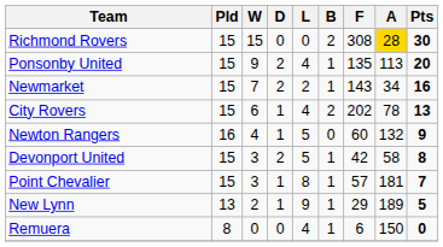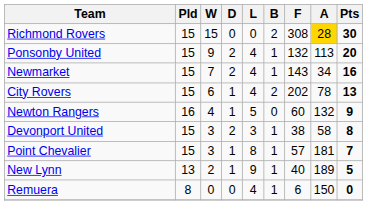 <table class="wikitable" style="text-align:center;">
 <tr>
 <th width=215>Team</th>
 <th width=20 abbr="Played">Pld</th>
 <th width=20 abbr="Won">W</th>
 <th width=20 abbr="Drawn">D</th>
 <th width=20 abbr="Lost">L</th>
 <th width=20 abbr="Bye">B</th>
 <th width=20 abbr="For">F</th>
 <th width=20 abbr="Against">A</th>
 <th width=20 abbr="Points">Pts</th>
 </tr>
 <tr>
 <td style="text-align:left;"><a href='#'>Richmond Rovers</a></td>
 <td>15</td>
 <td>15</td>
 <td>0</td>
 <td>0</td>
 <td>2</td>
 <td>308</td>
 <td style="background: gold;">28</td>
 <td><strong>30</strong></td>
 </tr>
 <tr>
 <td style="text-align:left;"><a href='#'>Ponsonby United</a></td>
 <td>15</td>
 <td>9</td>
 <td>2</td>
 <td>4</td>
 <td>1</td>
-<td>135</td>
+<td>132</td>
 <td>113</td>
 <td><strong>20</strong></td>
 </tr>
 <tr>
 <td style="text-align:left;"><a href='#'>Newmarket</a></td>
 <td>15</td>
 <td>7</td>
 <td>2</td>
-<td>2</td>
+<td>4</td>
 <td>1</td>
 <td>143</td>
 <td>34</td>
 <td><strong>16</strong></td>
 </tr>
 <tr>
 <td style="text-align:left;"><a href='#'>City Rovers</a></td>
 <td>15</td>
 <td>6</td>
 <td>1</td>
 <td>4</td>
 <td>2</td>
 <td>202</td>
 <td>78</td>
 <td><strong>13</strong></td>
 </tr>
 <tr>
 <td style="text-align:left;"><a href='#'>Newton Rangers</a></td>
 <td>16</td>
 <td>4</td>
 <td>1</td>
 <td>5</td>
 <td>0</td>
 <td>60</td>
 <td>132</td>
 <td><strong>9</strong></td>
 </tr>
 <tr>
 <td style="text-align:left;"><a href='#'>Devonport United</a></td>
 <td>15</td>
 <td>3</td>
 <td>2</td>
-<td>5</td>
+<td>3</td>
 <td>1</td>
-<td>42</td>
+<td>38</td>
 <td>58</td>
 <td><strong>8</strong></td>
 </tr>
 <tr>
 <td style="text-align:left;"><a href='#'>Point Chevalier</a></td>
 <td>15</td>
 <td>3</td>
 <td>1</td>
 <td>8</td>
 <td>1</td>
 <td>57</td>
 <td>181</td>
 <td><strong>7</strong></td>
 </tr>
 <tr>
 <td style="text-align:left;"><a href='#'>New Lynn</a></td>
 <td>13</td>
 <td>2</td>
 <td>1</td>
 <td>9</td>
 <td>1</td>
-<td>29</td>
+<td>40</td>
 <td>189</td>
 <td><strong>5</strong></td>
 </tr>
 <tr>
 <td style="text-align:left;"><a href='#'>Remuera</a></td>
 <td>8</td>
 <td>0</td>
 <td>0</td>
 <td>4</td>
 <td>1</td>
 <td>6</td>
 <td>150</td>
 <td><strong>0</strong></td>
 </tr>
 <tr>
 </tr>
 </table>
